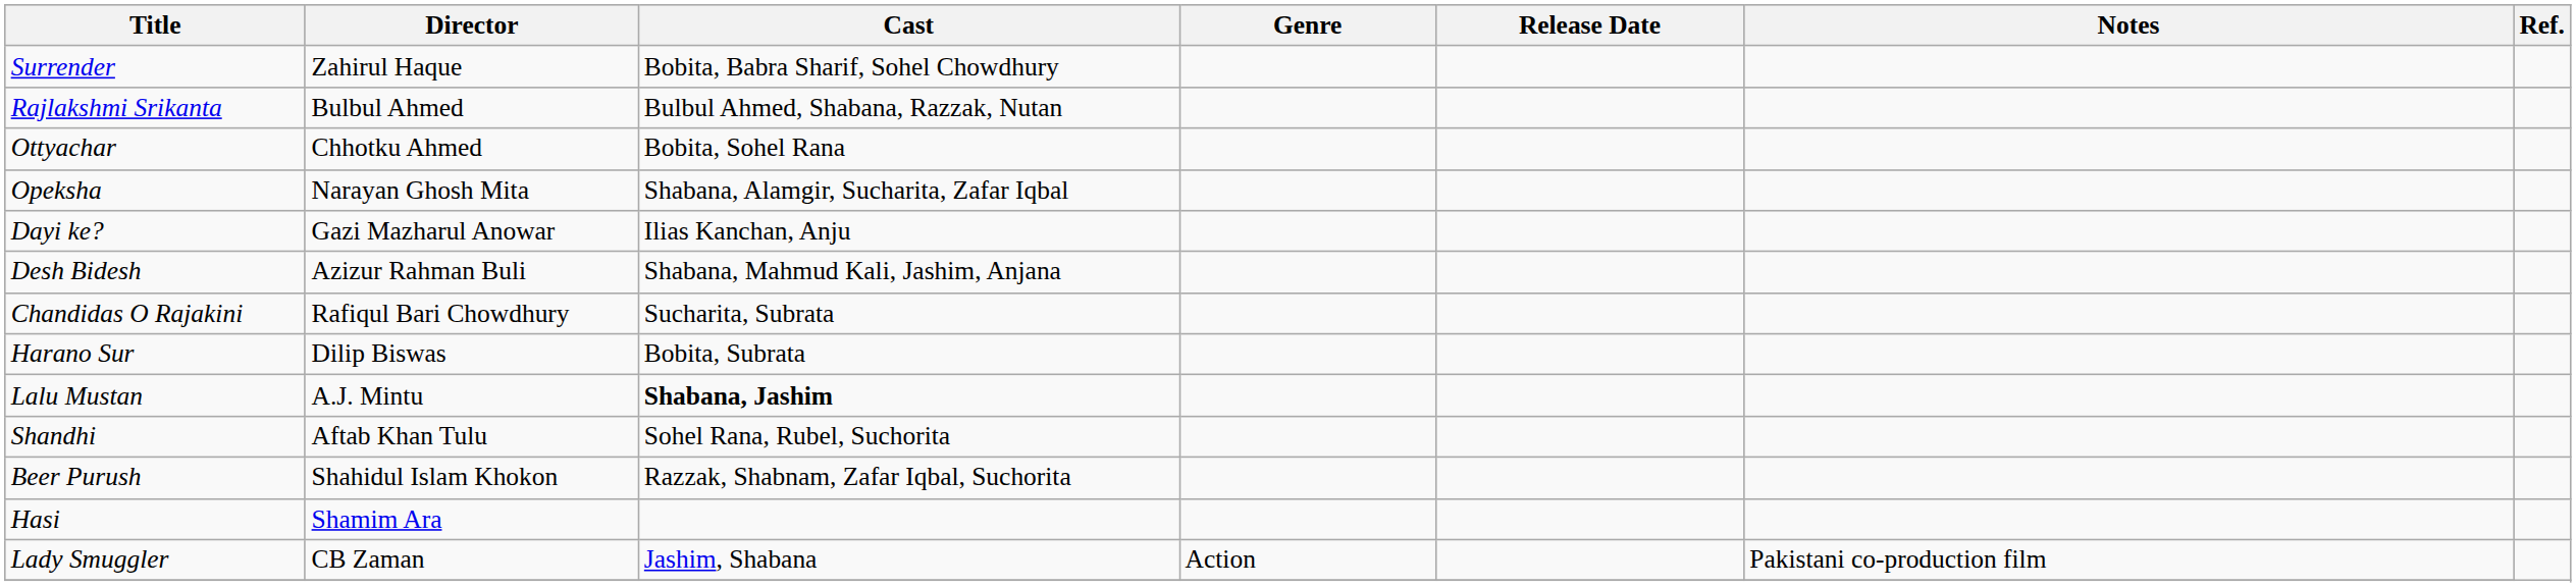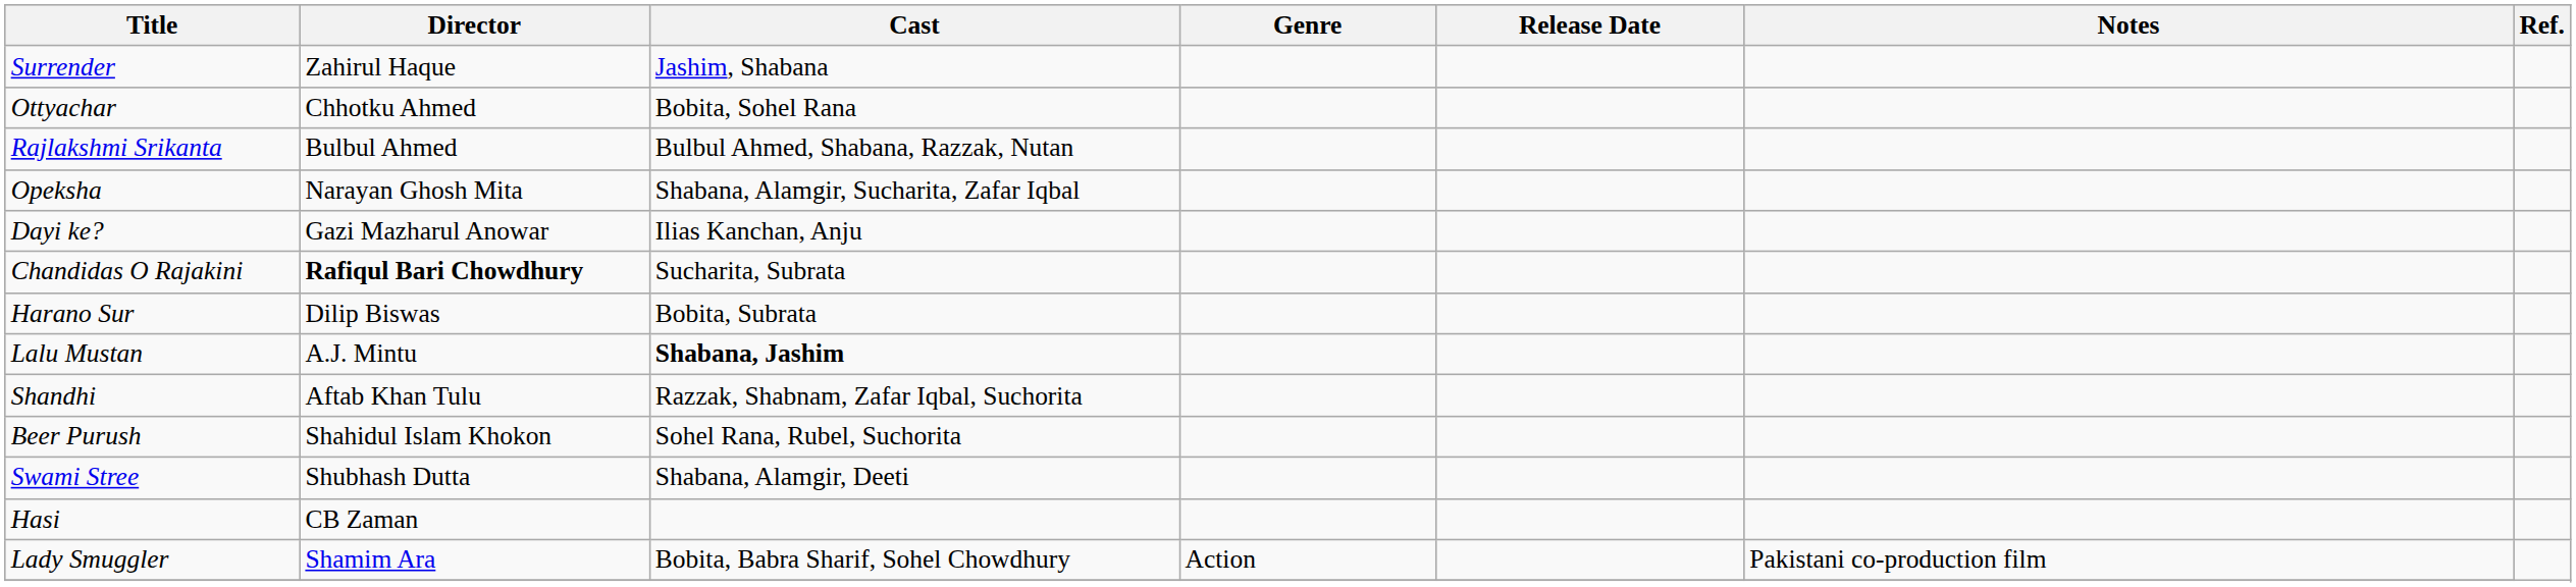 <table class="wikitable " sortable width= "100% ">
 <tr>
 <th style=" width :19 =15 % ;">Title</th>
 <th style=" width :18 =13 % ;">Director</th>
 <th style=" width :22 =20 % ;">Cast</th>
 <th width=10%>Genre</th>
 <th width=12%>Release Date</th>
 <th width=30%>Notes</th>
 <th style="width:2%;">Ref.</th>
 </tr>
 <tr>
 <td><a href='#'><em>Surrender</em></a></td>
 <td>Zahirul Haque</td>
-<td>Bobita, Babra Sharif, Sohel Chowdhury</td>
+<td><a href='#'>Jashim</a>, Shabana</td>
+<td></td>
+<td></td>
+<td></td>
+<td></td>
+</tr>
+<tr>
+<td><em> Ottyachar</em></td>
+<td>Chhotku Ahmed</td>
+<td>Bobita, Sohel Rana</td>
 <td></td>
 <td></td>
 <td></td>
 <td></td>
 </tr>
 <tr>
 <td><em><a href='#'>Rajlakshmi Srikanta</a></em></td>
 <td>Bulbul Ahmed</td>
 <td>Bulbul Ahmed, Shabana, Razzak, Nutan</td>
-<td></td>
-<td></td>
-<td></td>
-<td></td>
-</tr>
-<tr>
-<td><em> Ottyachar</em></td>
-<td>Chhotku Ahmed</td>
-<td>Bobita, Sohel Rana</td>
 <td></td>
 <td></td>
 <td></td>
 <td></td>
 </tr>
 <tr>
 <td><em>Opeksha</em></td>
 <td>Narayan Ghosh Mita</td>
 <td>Shabana, Alamgir, Sucharita, Zafar Iqbal</td>
 <td></td>
 <td></td>
 <td></td>
 <td></td>
 </tr>
 <tr>
 <td><em>Dayi ke?</em></td>
 <td>Gazi Mazharul Anowar</td>
 <td>Ilias Kanchan, Anju</td>
 <td></td>
 <td></td>
 <td></td>
 <td></td>
 </tr>
 <tr>
-<td><em>Desh Bidesh</em></td>
-<td>Azizur Rahman Buli</td>
-<td>Shabana, Mahmud Kali, Jashim, Anjana</td>
-<td></td>
-<td></td>
-<td></td>
-<td></td>
-</tr>
-<tr>
 <td><em>Chandidas O Rajakini</em></td>
-<td>Rafiqul Bari Chowdhury</td>
+<td><strong>Rafiqul Bari Chowdhury</strong></td>
 <td>Sucharita, Subrata</td>
 <td></td>
 <td></td>
 <td></td>
 <td></td>
 </tr>
 <tr>
 <td><em>Harano Sur</em></td>
 <td>Dilip Biswas</td>
 <td>Bobita, Subrata</td>
 <td></td>
 <td></td>
 <td></td>
 <td></td>
 </tr>
 <tr>
 <td><em>Lalu Mustan</em></td>
 <td>A.J. Mintu</td>
 <td><strong>Shabana, Jashim</strong></td>
 <td></td>
 <td></td>
 <td></td>
 <td></td>
 </tr>
 <tr>
 <td><em>Shandhi</em></td>
 <td>Aftab Khan Tulu</td>
-<td>Sohel Rana, Rubel, Suchorita</td>
+<td>Razzak, Shabnam, Zafar Iqbal, Suchorita</td>
 <td></td>
 <td></td>
 <td></td>
 <td></td>
 </tr>
 <tr>
 <td><em>Beer Purush</em></td>
 <td>Shahidul Islam Khokon</td>
-<td>Razzak, Shabnam, Zafar Iqbal, Suchorita</td>
+<td>Sohel Rana, Rubel, Suchorita</td>
+<td></td>
+<td></td>
+<td></td>
+<td></td>
+</tr>
+<tr>
+<td><em><a href='#'>Swami Stree</a></em></td>
+<td>Shubhash Dutta</td>
+<td>Shabana, Alamgir, Deeti</td>
 <td></td>
 <td></td>
 <td></td>
 <td></td>
 </tr>
 <tr>
 <td><em>Hasi</em></td>
-<td><a href='#'>Shamim Ara</a></td>
+<td>CB Zaman</td>
 <td></td>
 <td></td>
 <td></td>
 <td></td>
 <td></td>
 </tr>
 <tr>
 <td><em>Lady Smuggler</em></td>
-<td>CB Zaman</td>
-<td><a href='#'>Jashim</a>, Shabana</td>
+<td><a href='#'>Shamim Ara</a></td>
+<td>Bobita, Babra Sharif, Sohel Chowdhury</td>
 <td>Action</td>
 <td></td>
 <td>Pakistani co-production film </td>
 </tr>
 <tr>
 </tr>
 </table>
